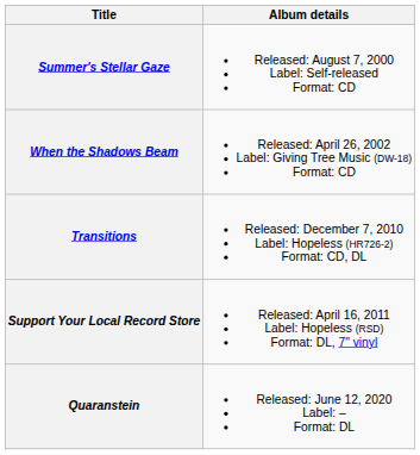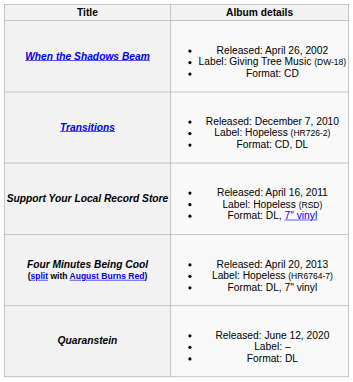 <table class="wikitable plainrowheaders" style="text-align:center;">
 <tr>
 <th scope="col">Title</th>
 <th scope="col">Album details</th>
-</tr>
-<tr>
-<th scope="row"><em><a href='#'>Summer's Stellar Gaze</a></em></th>
-<td><br><ul><li>Released: August 7, 2000</li><li>Label: Self-released</li><li>Format: CD</li></ul></td>
 </tr>
 <tr>
 <th scope="row"><em><a href='#'>When the Shadows Beam</a></em></th>
 <td><br><ul><li>Released: April 26, 2002</li><li>Label: Giving Tree Music <small>(DW-18)</small></li><li>Format: CD</li></ul></td>
 </tr>
 <tr>
 <th scope="row"><em><a href='#'>Transitions</a></em></th>
 <td><br><ul><li>Released: December 7, 2010</li><li>Label: Hopeless <small>(HR726-2)</small></li><li>Format: CD, DL</li></ul></td>
 </tr>
 <tr>
 <th scope="row"><em>Support Your Local Record Store</em></th>
 <td><br><ul><li>Released: April 16, 2011</li><li>Label: Hopeless <small>(RSD)</small></li><li>Format: DL, <a href='#'>7" vinyl</a></li></ul></td>
 </tr>
 <tr>
+<th scope="row"><em>Four Minutes Being Cool</em><br><small>(<a href='#'>split</a> with <a href='#'>August Burns Red</a>)</small></th>
+<td><br><ul><li>Released: April 20, 2013</li><li>Label: Hopeless <small>(HR6764-7)</small></li><li>Format: DL, 7" vinyl</li></ul></td>
+</tr>
+<tr>
 <th scope="row"><em>Quaranstein</em></th>
 <td><br><ul><li>Released: June 12, 2020</li><li>Label: –</li><li>Format: DL</li></ul></td>
 </tr>
 </table>
